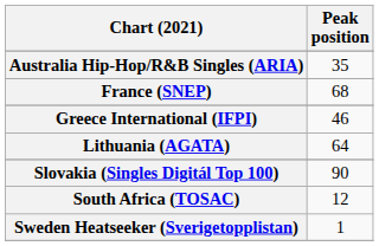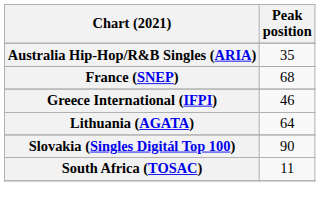 <table class="wikitable sortable plainrowheaders" style="text-align:center">
 <tr>
 <th scope="col">Chart (2021)</th>
 <th scope="col">Peak<br>position</th>
 </tr>
 <tr>
 </tr>
 <tr>
 <th scope="row">Australia Hip-Hop/R&B Singles (<a href='#'>ARIA</a>)</th>
 <td>35</td>
 </tr>
 <tr>
 </tr>
 <tr>
 <th scope="row">France (<a href='#'>SNEP</a>)</th>
 <td>68</td>
 </tr>
 <tr>
 </tr>
 <tr>
 <th scope="row">Greece International (<a href='#'>IFPI</a>)</th>
 <td>46</td>
 </tr>
 <tr>
 <th scope="row">Lithuania (<a href='#'>AGATA</a>)</th>
 <td>64</td>
 </tr>
 <tr>
 </tr>
 <tr>
 <th scope="row">Slovakia (<a href='#'>Singles Digitál Top 100</a>)</th>
 <td>90</td>
 </tr>
 <tr>
 <th scope="row">South Africa (<a href='#'>TOSAC</a>)</th>
-<td>12</td>
-</tr>
-<tr>
-<th scope="row">Sweden Heatseeker (<a href='#'>Sverigetopplistan</a>)</th>
-<td>1</td>
+<td>11</td>
 </tr>
 <tr>
 </tr>
 <tr>
 </tr>
 <tr>
 </tr>
 </table>
